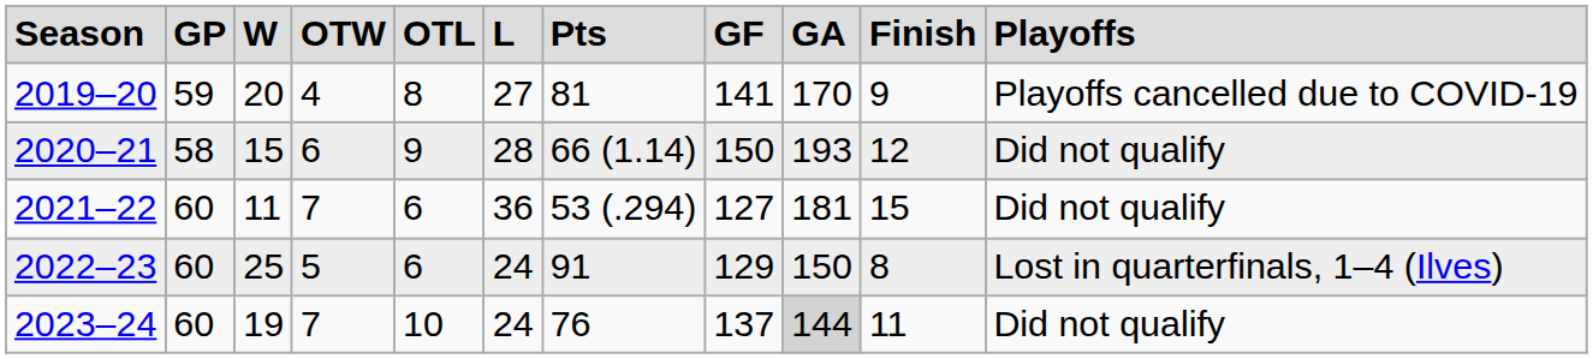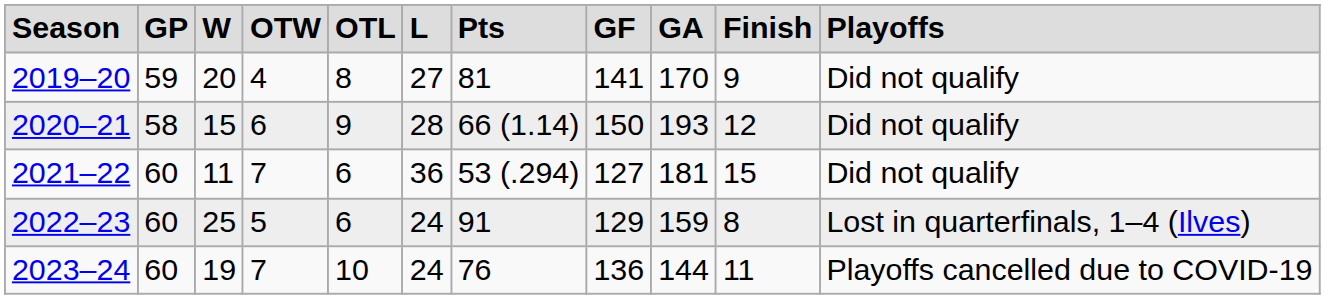 <table class="wikitable">
 <tr style="font-weight:bold; background-color:#ddd;">
 <td>Season</td>
 <td>GP</td>
 <td>W</td>
 <td>OTW</td>
 <td>OTL</td>
 <td>L</td>
 <td>Pts</td>
 <td>GF</td>
 <td>GA</td>
 <td>Finish</td>
 <td>Playoffs</td>
 </tr>
 <tr>
 <td><a href='#'>2019–20</a></td>
 <td>59</td>
 <td>20</td>
 <td>4</td>
 <td>8</td>
 <td>27</td>
 <td>81</td>
 <td>141</td>
 <td>170</td>
 <td>9</td>
-<td>Playoffs cancelled due to COVID-19</td>
+<td>Did not qualify</td>
 </tr>
 <tr style="background:#eee;">
 <td><a href='#'>2020–21</a></td>
 <td>58</td>
 <td>15</td>
 <td>6</td>
 <td>9</td>
 <td>28</td>
 <td>66 (1.14)</td>
 <td>150</td>
 <td>193</td>
 <td>12</td>
 <td>Did not qualify</td>
 </tr>
 <tr>
 <td><a href='#'>2021–22</a></td>
 <td>60</td>
 <td>11</td>
 <td>7</td>
 <td>6</td>
 <td>36</td>
 <td>53 (.294)</td>
 <td>127</td>
 <td>181</td>
 <td>15</td>
 <td>Did not qualify</td>
 </tr>
 <tr style="background:#eee;">
 <td><a href='#'>2022–23</a></td>
 <td>60</td>
 <td>25</td>
 <td>5</td>
 <td>6</td>
 <td>24</td>
 <td>91</td>
 <td>129</td>
-<td>150</td>
+<td>159</td>
 <td>8</td>
 <td>Lost in quarterfinals, 1–4 (<a href='#'>Ilves</a>)</td>
 </tr>
 <tr>
 <td><a href='#'>2023–24</a></td>
 <td>60</td>
 <td>19</td>
 <td>7</td>
 <td>10</td>
 <td>24</td>
 <td>76</td>
-<td>137</td>
-<td style="background: lightgrey;">144</td>
+<td>136</td>
+<td>144</td>
 <td>11</td>
-<td>Did not qualify</td>
+<td>Playoffs cancelled due to COVID-19</td>
 </tr>
 </table>
